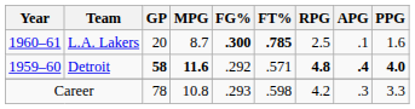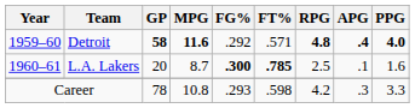 <table class="wikitable sortable" style="font-size:95%; text-align:right;">
 <tr>
 <th>Year</th>
 <th>Team</th>
 <th>GP</th>
 <th>MPG</th>
 <th>FG%</th>
 <th>FT%</th>
 <th>RPG</th>
 <th>APG</th>
 <th>PPG</th>
 </tr>
 <tr>
+<td style="text-align:left;"><a href='#'>1959–60</a></td>
+<td style="text-align:left;"><a href='#'>Detroit</a></td>
+<td><strong>58</strong></td>
+<td><strong>11.6</strong></td>
+<td>.292</td>
+<td>.571</td>
+<td><strong>4.8</strong></td>
+<td><strong>.4</strong></td>
+<td><strong>4.0</strong></td>
+</tr>
+<tr>
 <td style="text-align:left;"><a href='#'>1960–61</a></td>
 <td style="text-align:left;"><a href='#'>L.A. Lakers</a></td>
 <td>20</td>
 <td>8.7</td>
 <td><strong>.300</strong></td>
 <td><strong>.785</strong></td>
 <td>2.5</td>
 <td>.1</td>
 <td>1.6</td>
-</tr>
-<tr>
-<td style="text-align:left;"><a href='#'>1959–60</a></td>
-<td style="text-align:left;"><a href='#'>Detroit</a></td>
-<td><strong>58</strong></td>
-<td><strong>11.6</strong></td>
-<td>.292</td>
-<td>.571</td>
-<td><strong>4.8</strong></td>
-<td><strong>.4</strong></td>
-<td><strong>4.0</strong></td>
 </tr>
 <tr>
 </tr>
 <tr class="sortbottom">
 <td colspan="2" style="text-align:center;">Career</td>
 <td>78</td>
 <td>10.8</td>
 <td>.293</td>
 <td>.598</td>
 <td>4.2</td>
 <td>.3</td>
 <td>3.3</td>
 </tr>
 </table>
